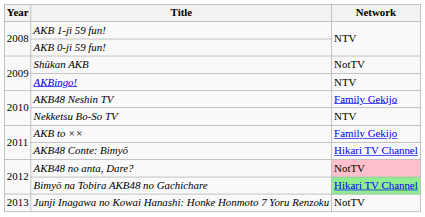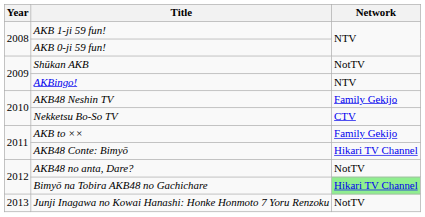 <table class="wikitable">
 <tr>
 <th>Year</th>
 <th>Title</th>
 <th>Network</th>
 </tr>
 <tr>
 <td rowspan="2">2008</td>
 <td><em>AKB 1-ji 59 fun!</em></td>
 <td rowspan="2">NTV</td>
 </tr>
 <tr>
 <td><em>AKB 0-ji 59 fun!</em></td>
 </tr>
 <tr>
 <td rowspan="2">2009</td>
 <td><em>Shūkan AKB</em></td>
 <td>NotTV</td>
 </tr>
 <tr>
 <td><em><a href='#'>AKBingo!</a></em></td>
 <td>NTV</td>
 </tr>
 <tr>
 <td rowspan="2">2010</td>
 <td><em>AKB48 Neshin TV</em></td>
 <td><a href='#'>Family Gekijo</a></td>
 </tr>
 <tr>
 <td><em>Nekketsu Bo-So TV</em></td>
-<td>NTV</td>
+<td><a href='#'>CTV</a></td>
 </tr>
 <tr>
 <td rowspan="2">2011</td>
 <td><em>AKB to ××</em></td>
 <td><a href='#'>Family Gekijo</a></td>
 </tr>
 <tr>
 <td><em>AKB48 Conte: Bimyō</em></td>
 <td><a href='#'>Hikari TV Channel</a></td>
 </tr>
 <tr>
 <td rowspan="2">2012</td>
 <td><em>AKB48 no anta, Dare?</em></td>
-<td style="background: pink;">NotTV</td>
+<td>NotTV</td>
 </tr>
 <tr>
 <td><em>Bimyō na Tobira AKB48 no Gachichare</em></td>
 <td style="background: lightgreen;"><a href='#'>Hikari TV Channel</a></td>
 </tr>
 <tr>
 <td>2013</td>
 <td><em>Junji Inagawa no Kowai Hanashi: Honke Honmoto 7 Yoru Renzoku</em></td>
 <td>NotTV</td>
 </tr>
 </table>
